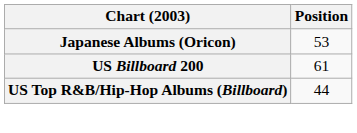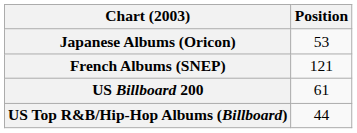 <table class="wikitable sortable plainrowheaders" style="text-align:center">
 <tr>
 <th scope="col">Chart (2003)</th>
 <th scope="col">Position</th>
 </tr>
 <tr>
 <th scope="row">Japanese Albums (Oricon)</th>
 <td>53</td>
 </tr>
 <tr>
+<th scope="row">French Albums (SNEP)</th>
+<td>121</td>
+</tr>
+<tr>
 <th scope="row">US <em>Billboard</em> 200</th>
 <td>61</td>
 </tr>
 <tr>
 <th scope="row">US Top R&B/Hip-Hop Albums (<em>Billboard</em>)</th>
 <td>44</td>
 </tr>
 </table>
